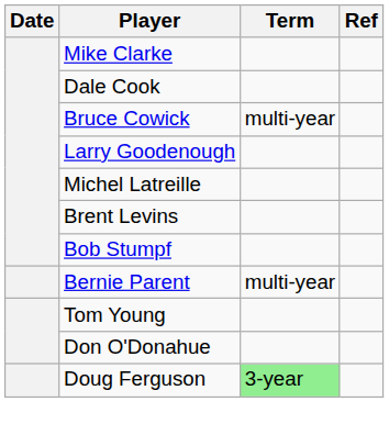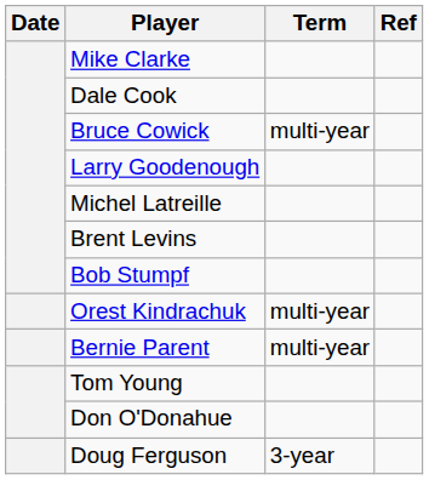 <table class="wikitable plainrowheaders">
 <tr>
 <th>Date</th>
 <th>Player</th>
 <th>Term</th>
 <th>Ref</th>
 </tr>
 <tr>
 <th scope="row" rowspan="7"></th>
 <td><a href='#'>Mike Clarke</a></td>
 <td></td>
 <td></td>
 </tr>
 <tr>
 <td>Dale Cook</td>
 <td></td>
 <td></td>
 </tr>
 <tr>
 <td><a href='#'>Bruce Cowick</a></td>
 <td>multi-year</td>
 <td></td>
 </tr>
 <tr>
 <td><a href='#'>Larry Goodenough</a></td>
 <td></td>
 <td></td>
 </tr>
 <tr>
 <td>Michel Latreille</td>
 <td></td>
 <td></td>
 </tr>
 <tr>
 <td>Brent Levins</td>
 <td></td>
 <td></td>
 </tr>
 <tr>
 <td><a href='#'>Bob Stumpf</a></td>
 <td></td>
 <td></td>
 </tr>
 <tr>
 <th scope="row"></th>
+<td><a href='#'>Orest Kindrachuk</a></td>
+<td>multi-year</td>
+<td></td>
+</tr>
+<tr>
+<th scope="row"></th>
 <td><a href='#'>Bernie Parent</a></td>
 <td>multi-year</td>
 <td></td>
 </tr>
 <tr>
 <th scope="row" rowspan="2"></th>
 <td>Tom Young</td>
 <td></td>
 <td></td>
 </tr>
 <tr>
 <td>Don O'Donahue</td>
 <td></td>
 <td></td>
 </tr>
 <tr>
 <th scope="row"></th>
 <td>Doug Ferguson</td>
-<td style="background: lightgreen;">3-year</td>
+<td>3-year</td>
 <td></td>
 </tr>
 </table>
